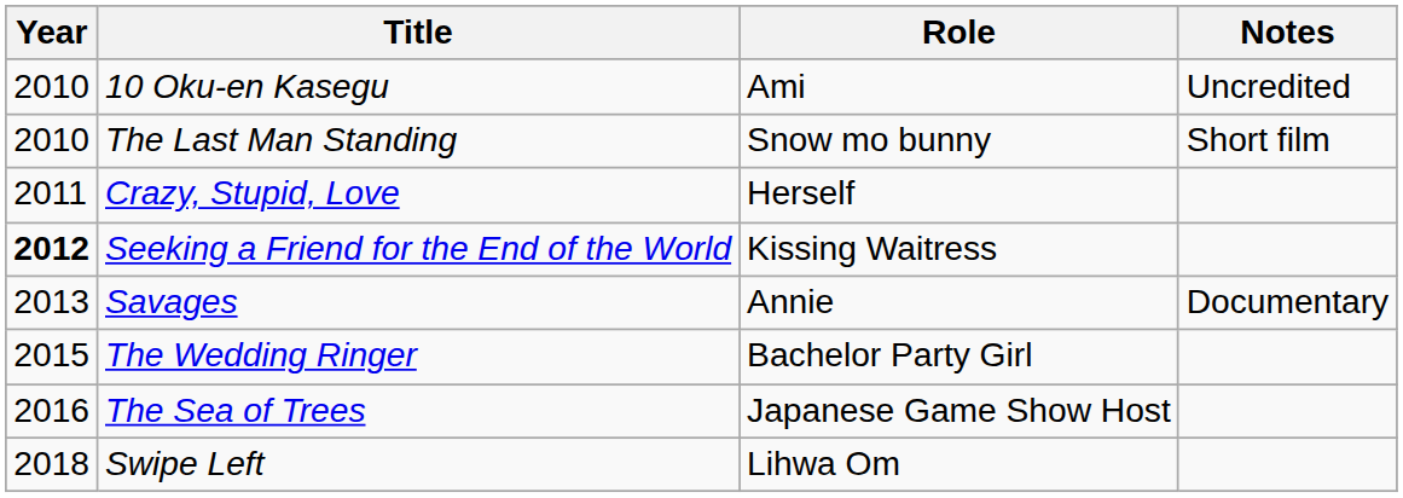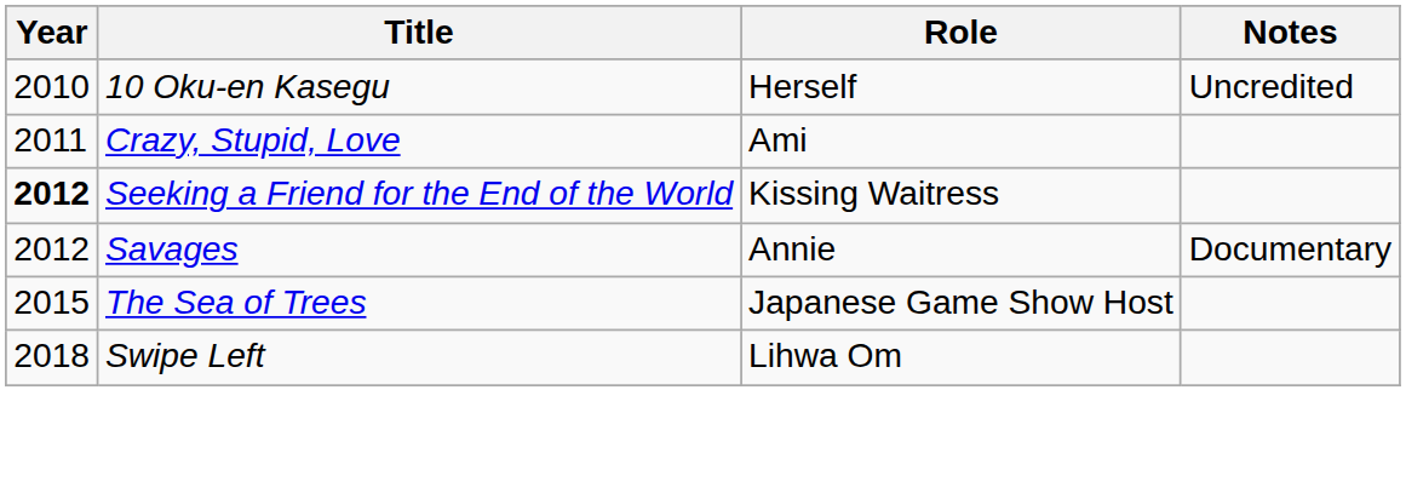 <table class = "wikitable sortable">
 <tr>
 <th>Year</th>
 <th>Title</th>
 <th>Role</th>
 <th>Notes</th>
 </tr>
 <tr>
 <td>2010</td>
 <td><em>10 Oku-en Kasegu</em></td>
-<td>Ami</td>
+<td>Herself</td>
 <td>Uncredited</td>
-</tr>
-<tr>
-<td>2010</td>
-<td><em>The Last Man Standing</em></td>
-<td>Snow mo bunny</td>
-<td>Short film</td>
 </tr>
 <tr>
 <td>2011</td>
 <td><em><a href='#'>Crazy, Stupid, Love</a></em></td>
-<td>Herself</td>
+<td>Ami</td>
 <td></td>
 </tr>
 <tr>
 <td><strong>2012</strong></td>
 <td><em><a href='#'>Seeking a Friend for the End of the World</a></em></td>
 <td>Kissing Waitress</td>
 <td></td>
 </tr>
 <tr>
-<td>2013</td>
+<td>2012</td>
 <td><em><a href='#'>Savages</a></em></td>
 <td>Annie</td>
 <td>Documentary</td>
 </tr>
 <tr>
 <td>2015</td>
-<td><em><a href='#'>The Wedding Ringer</a></em></td>
-<td>Bachelor Party Girl</td>
-<td></td>
-</tr>
-<tr>
-<td>2016</td>
 <td><em><a href='#'>The Sea of Trees</a></em></td>
 <td>Japanese Game Show Host</td>
 <td></td>
 </tr>
 <tr>
 <td>2018</td>
 <td><em>Swipe Left</em></td>
 <td>Lihwa Om</td>
 <td></td>
 </tr>
 </table>
